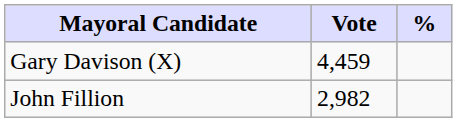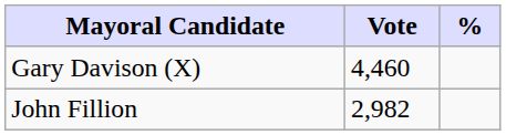 <table class="wikitable">
 <tr>
 <th style="background:#ddf; width:200px;">Mayoral Candidate </th>
 <th style="background:#ddf; width:50px;">Vote</th>
 <th style="background:#ddf; width:30px;">%</th>
 </tr>
 <tr>
 <td>Gary Davison (X)</td>
-<td>4,459</td>
+<td>4,460</td>
 <td></td>
 </tr>
 <tr>
 <td>John Fillion</td>
 <td>2,982</td>
 <td></td>
 </tr>
 </table>
